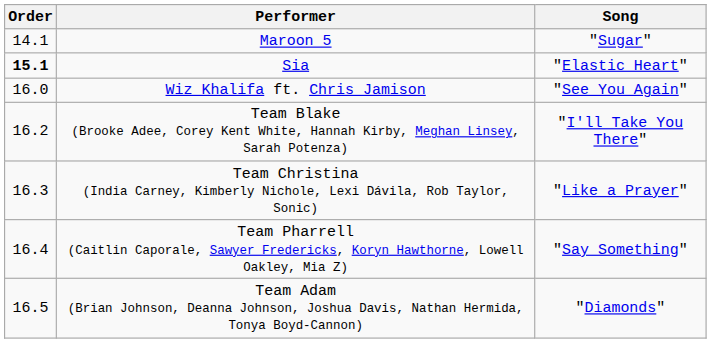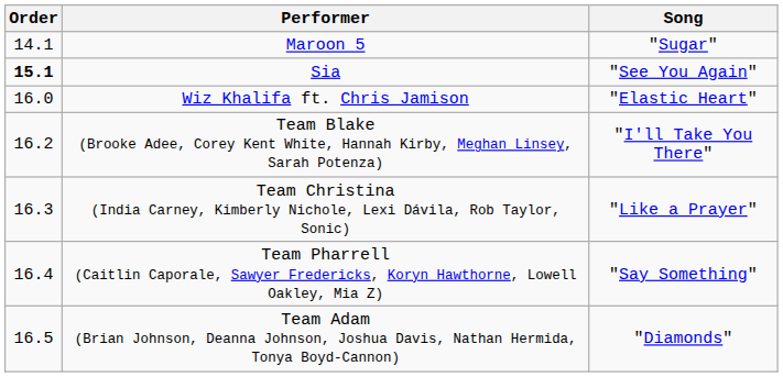 <table class="wikitable" style="text-align:center;">
 <tr>
 <th>Order</th>
 <th>Performer</th>
 <th>Song</th>
 </tr>
 <tr>
 <td>14.1</td>
 <td><a href='#'>Maroon 5</a></td>
 <td>"<a href='#'>Sugar</a>"</td>
 </tr>
 <tr>
 <td><strong>15.1</strong></td>
 <td><a href='#'>Sia</a></td>
-<td>"<a href='#'>Elastic Heart</a>"</td>
+<td>"<a href='#'>See You Again</a>"</td>
 </tr>
 <tr>
 <td>16.0</td>
 <td><a href='#'>Wiz Khalifa</a> ft. <a href='#'>Chris Jamison</a></td>
-<td>"<a href='#'>See You Again</a>"</td>
+<td>"<a href='#'>Elastic Heart</a>"</td>
 </tr>
 <tr>
 <td>16.2</td>
 <td>Team Blake <br><small>(Brooke Adee, Corey Kent White, Hannah Kirby, <a href='#'>Meghan Linsey</a>, Sarah Potenza)</small></td>
 <td>"<a href='#'>I'll Take You There</a>"</td>
 </tr>
 <tr>
 <td>16.3</td>
 <td>Team Christina <br><small>(India Carney, Kimberly Nichole, Lexi Dávila, Rob Taylor, Sonic)</small></td>
 <td>"<a href='#'>Like a Prayer</a>"</td>
 </tr>
 <tr>
 <td>16.4</td>
 <td>Team Pharrell <br><small>(Caitlin Caporale, <a href='#'>Sawyer Fredericks</a>, <a href='#'>Koryn Hawthorne</a>, Lowell Oakley, Mia Z)</small></td>
 <td>"<a href='#'>Say Something</a>"</td>
 </tr>
 <tr>
 <td>16.5</td>
 <td>Team Adam <br><small>(Brian Johnson, Deanna Johnson, Joshua Davis, Nathan Hermida, Tonya Boyd-Cannon)</small></td>
 <td>"<a href='#'>Diamonds</a>"</td>
 </tr>
 </table>
